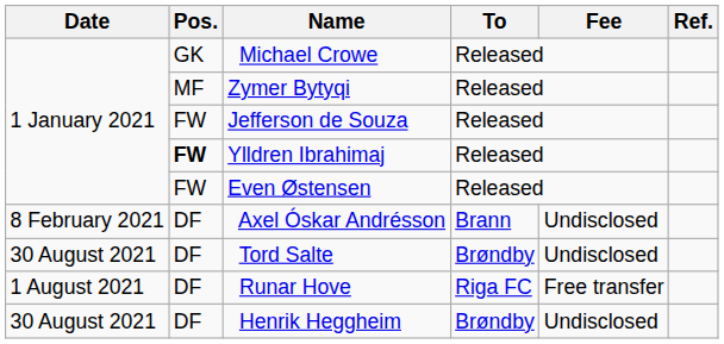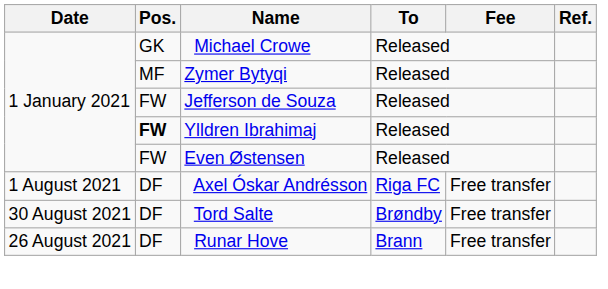 <table class="wikitable">
 <tr>
 <th>Date</th>
 <th>Pos.</th>
 <th>Name</th>
 <th>To</th>
 <th>Fee</th>
 <th>Ref.</th>
 </tr>
 <tr>
 <td rowspan="5">1 January 2021</td>
 <td>GK</td>
 <td>  <a href='#'>Michael Crowe</a></td>
 <td colspan="2">Released</td>
 <td></td>
 </tr>
 <tr>
 <td>MF</td>
 <td> <a href='#'>Zymer Bytyqi</a></td>
 <td colspan="2">Released</td>
 <td></td>
 </tr>
 <tr>
 <td>FW</td>
 <td> <a href='#'>Jefferson de Souza</a></td>
 <td colspan="2">Released</td>
 <td></td>
 </tr>
 <tr>
 <td><strong>FW</strong></td>
 <td> <a href='#'>Ylldren Ibrahimaj</a></td>
 <td colspan="2">Released</td>
 <td></td>
 </tr>
 <tr>
 <td>FW</td>
 <td> <a href='#'>Even Østensen</a></td>
 <td colspan="2">Released</td>
 <td></td>
 </tr>
 <tr>
-<td>8 February 2021</td>
+<td>1 August 2021</td>
 <td>DF</td>
 <td>  <a href='#'>Axel Óskar Andrésson</a></td>
-<td><a href='#'>Brann</a></td>
-<td>Undisclosed</td>
+<td> <a href='#'>Riga FC</a></td>
+<td>Free transfer</td>
 <td></td>
 </tr>
 <tr>
 <td>30 August 2021</td>
 <td>DF</td>
 <td>  <a href='#'>Tord Salte</a></td>
 <td> <a href='#'>Brøndby</a></td>
-<td>Undisclosed</td>
-<td></td>
-</tr>
-<tr>
-<td>1 August 2021</td>
-<td>DF</td>
-<td>  <a href='#'>Runar Hove</a></td>
-<td> <a href='#'>Riga FC</a></td>
 <td>Free transfer</td>
 <td></td>
 </tr>
 <tr>
-<td>30 August 2021</td>
+<td>26 August 2021</td>
 <td>DF</td>
-<td>  <a href='#'>Henrik Heggheim</a></td>
-<td> <a href='#'>Brøndby</a></td>
-<td>Undisclosed</td>
+<td>  <a href='#'>Runar Hove</a></td>
+<td><a href='#'>Brann</a></td>
+<td>Free transfer</td>
 <td></td>
 </tr>
 </table>
